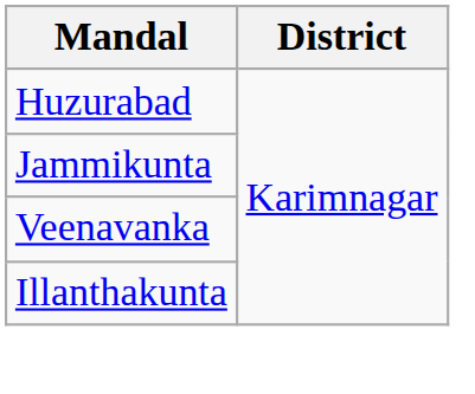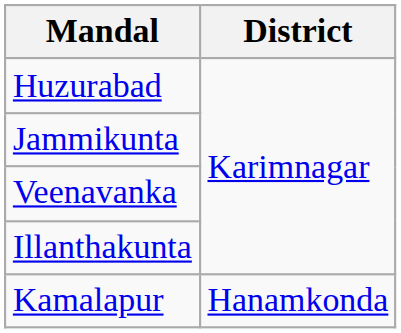 <table class="wikitable sortable static-row-numbers static-row-header-hash">
 <tr>
 <th>Mandal</th>
 <th>District</th>
 </tr>
 <tr>
 <td><a href='#'>Huzurabad</a></td>
 <td rowspan=4><a href='#'>Karimnagar</a></td>
 </tr>
 <tr>
 <td><a href='#'>Jammikunta</a></td>
 </tr>
 <tr>
 <td><a href='#'>Veenavanka</a></td>
 </tr>
 <tr>
 <td><a href='#'>Illanthakunta</a></td>
 </tr>
+<tr>
+<td><a href='#'>Kamalapur</a></td>
+<td><a href='#'>Hanamkonda</a></td>
+</tr>
 </table>
